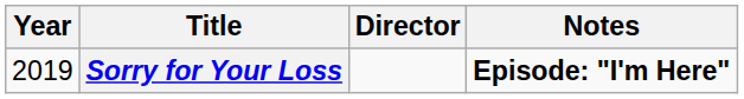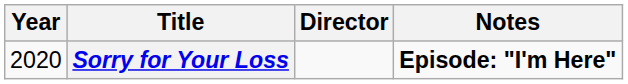 <table class="wikitable plainrowheaders">
 <tr>
 <th scope=col>Year</th>
 <th scope=col>Title</th>
 <th scope=col>Director</th>
 <th scope=col class="unsortable">Notes</th>
 </tr>
 <tr>
-<td>2019</td>
+<td>2020</td>
 <th scope=row><em><a href='#'>Sorry for Your Loss</a></em></th>
 <td></td>
 <td><strong>Episode: "I'm Here"</strong></td>
 </tr>
 </table>
